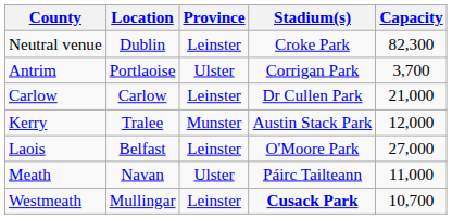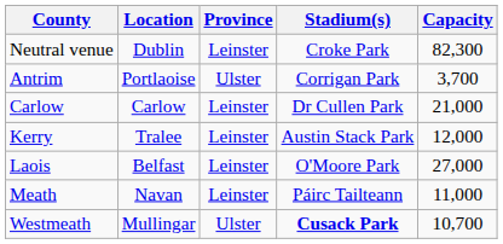 <table class="wikitable sortable" style="text-align:center">
 <tr>
 <th><a href='#'>County</a></th>
 <th><a href='#'>Location</a></th>
 <th><a href='#'>Province</a></th>
 <th><a href='#'>Stadium(s)</a></th>
 <th><a href='#'>Capacity</a></th>
 </tr>
 <tr>
 <td style="text-align:left">Neutral venue</td>
 <td><a href='#'>Dublin</a></td>
 <td><a href='#'>Leinster</a></td>
 <td><a href='#'>Croke Park</a></td>
 <td>82,300</td>
 </tr>
 <tr>
 <td style="text-align:left"> <a href='#'>Antrim</a></td>
 <td><a href='#'>Portlaoise</a></td>
 <td><a href='#'>Ulster</a></td>
 <td><a href='#'>Corrigan Park</a></td>
 <td>3,700</td>
 </tr>
 <tr>
 <td style="text-align:left"> <a href='#'>Carlow</a></td>
 <td><a href='#'>Carlow</a></td>
 <td><a href='#'>Leinster</a></td>
 <td><a href='#'>Dr Cullen Park</a></td>
 <td>21,000</td>
 </tr>
 <tr>
 <td style="text-align:left"> <a href='#'>Kerry</a></td>
 <td><a href='#'>Tralee</a></td>
-<td><a href='#'>Munster</a></td>
+<td><a href='#'>Leinster</a></td>
 <td><a href='#'>Austin Stack Park</a></td>
 <td>12,000</td>
 </tr>
 <tr>
 <td style="text-align:left"> <a href='#'>Laois</a></td>
 <td><a href='#'>Belfast</a></td>
 <td><a href='#'>Leinster</a></td>
 <td><a href='#'>O'Moore Park</a></td>
 <td>27,000</td>
 </tr>
 <tr>
 <td style="text-align:left"> <a href='#'>Meath</a></td>
 <td><a href='#'>Navan</a></td>
-<td><a href='#'>Ulster</a></td>
+<td><a href='#'>Leinster</a></td>
 <td><a href='#'>Páirc Tailteann</a></td>
 <td>11,000</td>
 </tr>
 <tr>
 <td style="text-align:left"> <a href='#'>Westmeath</a></td>
 <td><a href='#'>Mullingar</a></td>
-<td><a href='#'>Leinster</a></td>
+<td><a href='#'>Ulster</a></td>
 <td><strong><a href='#'>Cusack Park</a></strong></td>
 <td>10,700</td>
 </tr>
 </table>
